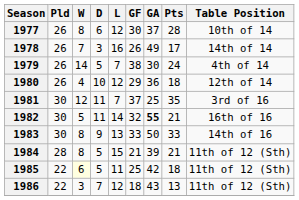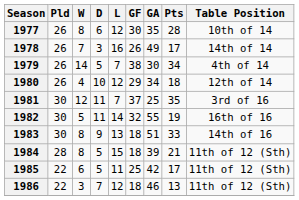 <table class="wikitable" style="text-align:center">
 <tr>
 <th>Season</th>
 <th>Pld</th>
 <th>W</th>
 <th>D</th>
 <th>L</th>
 <th>GF</th>
 <th>GA</th>
 <th>Pts</th>
 <th>Table Position</th>
 </tr>
 <tr>
 <th>1977</th>
 <td>26</td>
 <td>8</td>
 <td>6</td>
 <td>12</td>
 <td>30</td>
-<td>37</td>
+<td>35</td>
 <td>28</td>
 <td>10th of 14</td>
 </tr>
 <tr>
 <th>1978</th>
 <td>26</td>
 <td>7</td>
 <td>3</td>
 <td>16</td>
 <td>26</td>
 <td>49</td>
 <td>17</td>
 <td>14th of 14</td>
 </tr>
 <tr>
 <th>1979</th>
 <td>26</td>
 <td>14</td>
 <td>5</td>
 <td>7</td>
 <td>38</td>
 <td>30</td>
-<td>24</td>
+<td>34</td>
 <td>4th of 14</td>
 </tr>
 <tr>
 <th>1980</th>
 <td>26</td>
 <td>4</td>
 <td>10</td>
 <td>12</td>
 <td>29</td>
-<td>36</td>
+<td>34</td>
 <td>18</td>
 <td>12th of 14</td>
 </tr>
 <tr>
 <th>1981</th>
 <td>30</td>
 <td>12</td>
 <td>11</td>
 <td>7</td>
 <td>37</td>
 <td>25</td>
 <td>35</td>
 <td>3rd of 16</td>
 </tr>
 <tr>
 <th>1982</th>
 <td>30</td>
 <td>5</td>
 <td>11</td>
 <td>14</td>
 <td>32</td>
-<td><strong>55</strong></td>
-<td>21</td>
+<td>55</td>
+<td>19</td>
 <td>16th of 16</td>
 </tr>
 <tr>
 <th>1983</th>
 <td>30</td>
 <td>8</td>
 <td>9</td>
 <td>13</td>
-<td>33</td>
-<td>50</td>
+<td>18</td>
+<td>51</td>
 <td>33</td>
 <td>14th of 16</td>
 </tr>
 <tr>
 <th>1984</th>
 <td>28</td>
 <td>8</td>
 <td>5</td>
 <td>15</td>
-<td>21</td>
+<td>18</td>
 <td>39</td>
 <td>21</td>
 <td>11th of 12 (Sth)</td>
 </tr>
 <tr>
 <th>1985</th>
 <td>22</td>
-<td style="background: lightyellow;">6</td>
+<td>6</td>
 <td>5</td>
 <td>11</td>
 <td>25</td>
 <td>42</td>
-<td>18</td>
+<td>17</td>
 <td>11th of 12 (Sth)</td>
 </tr>
 <tr>
 <th>1986</th>
 <td>22</td>
 <td>3</td>
 <td>7</td>
 <td>12</td>
 <td>18</td>
-<td>43</td>
+<td>46</td>
 <td>13</td>
 <td>11th of 12 (Sth)</td>
 </tr>
 <tr>
 </tr>
 </table>
